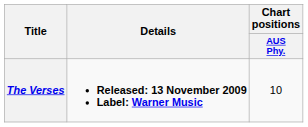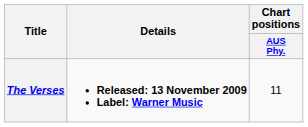 <table class="wikitable plainrowheaders">
 <tr>
 <th rowspan="2">Title</th>
 <th rowspan="2">Details</th>
 <th colspan="1">Chart positions</th>
 </tr>
 <tr>
 <th style="width:3em;font-size:85%"><a href='#'>AUS<br>Phy.</a><br></th>
 </tr>
 <tr>
 <th scope="row"><em><a href='#'>The Verses</a></em></th>
 <td><strong><br><ul><li>Released: 13 November 2009</li><li>Label: <a href='#'>Warner Music</a></li></ul></strong></td>
-<td align="center">10</td>
+<td align="center">11</td>
 </tr>
 </table>
